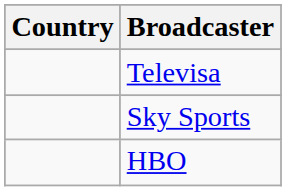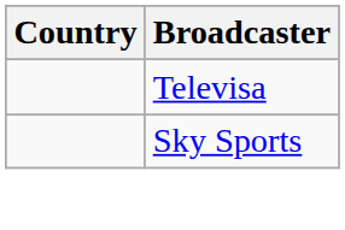 <table class="wikitable">
 <tr>
 <th align=center>Country</th>
 <th align=center>Broadcaster</th>
 </tr>
 <tr>
 <td></td>
 <td><a href='#'>Televisa</a></td>
 </tr>
 <tr>
 <td></td>
 <td><a href='#'>Sky Sports</a></td>
 </tr>
-<tr>
-<td></td>
-<td><a href='#'>HBO</a></td>
-</tr>
 </table>
